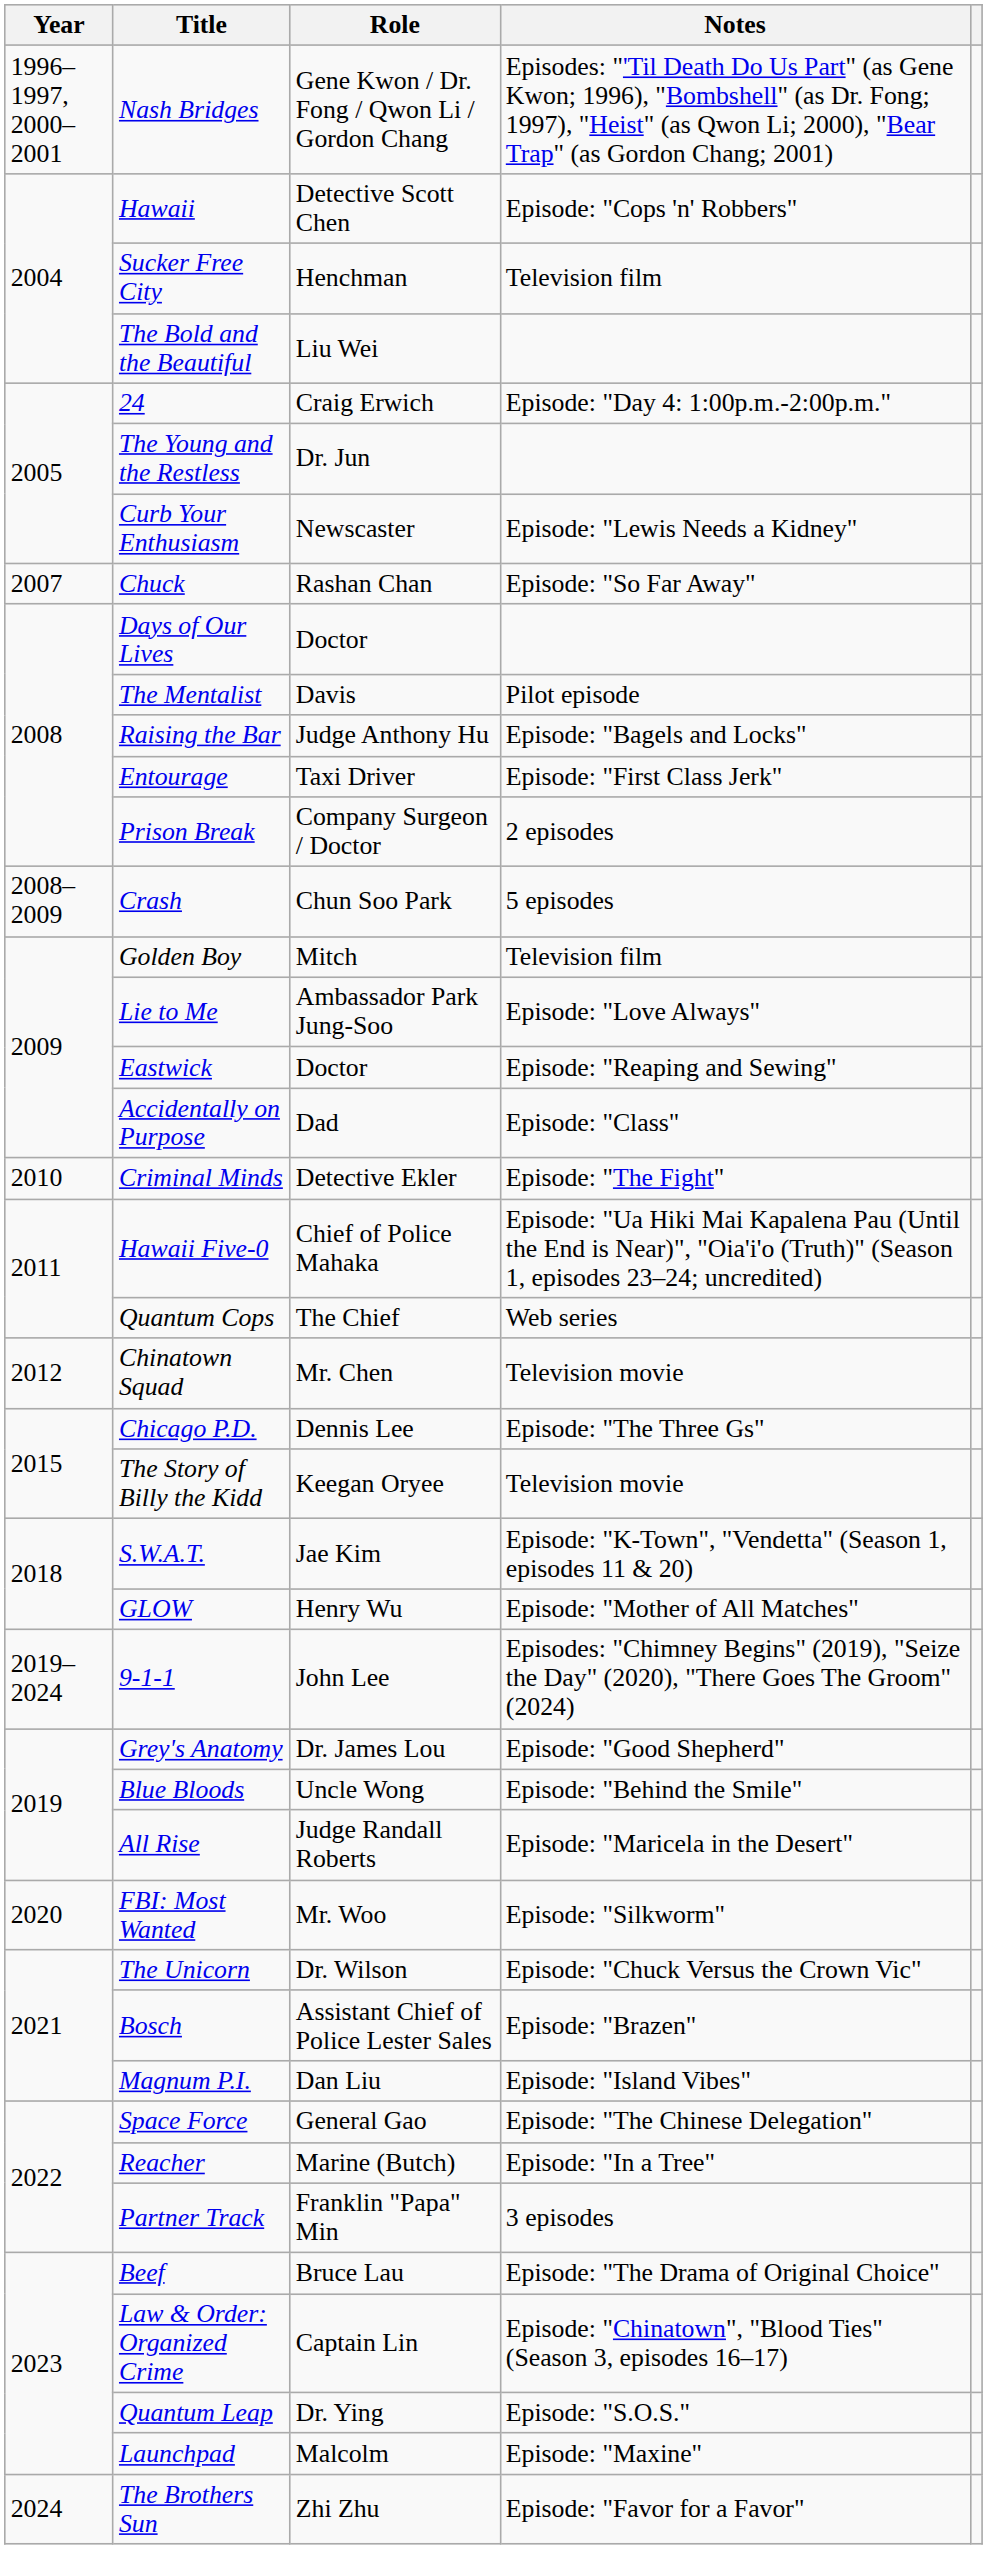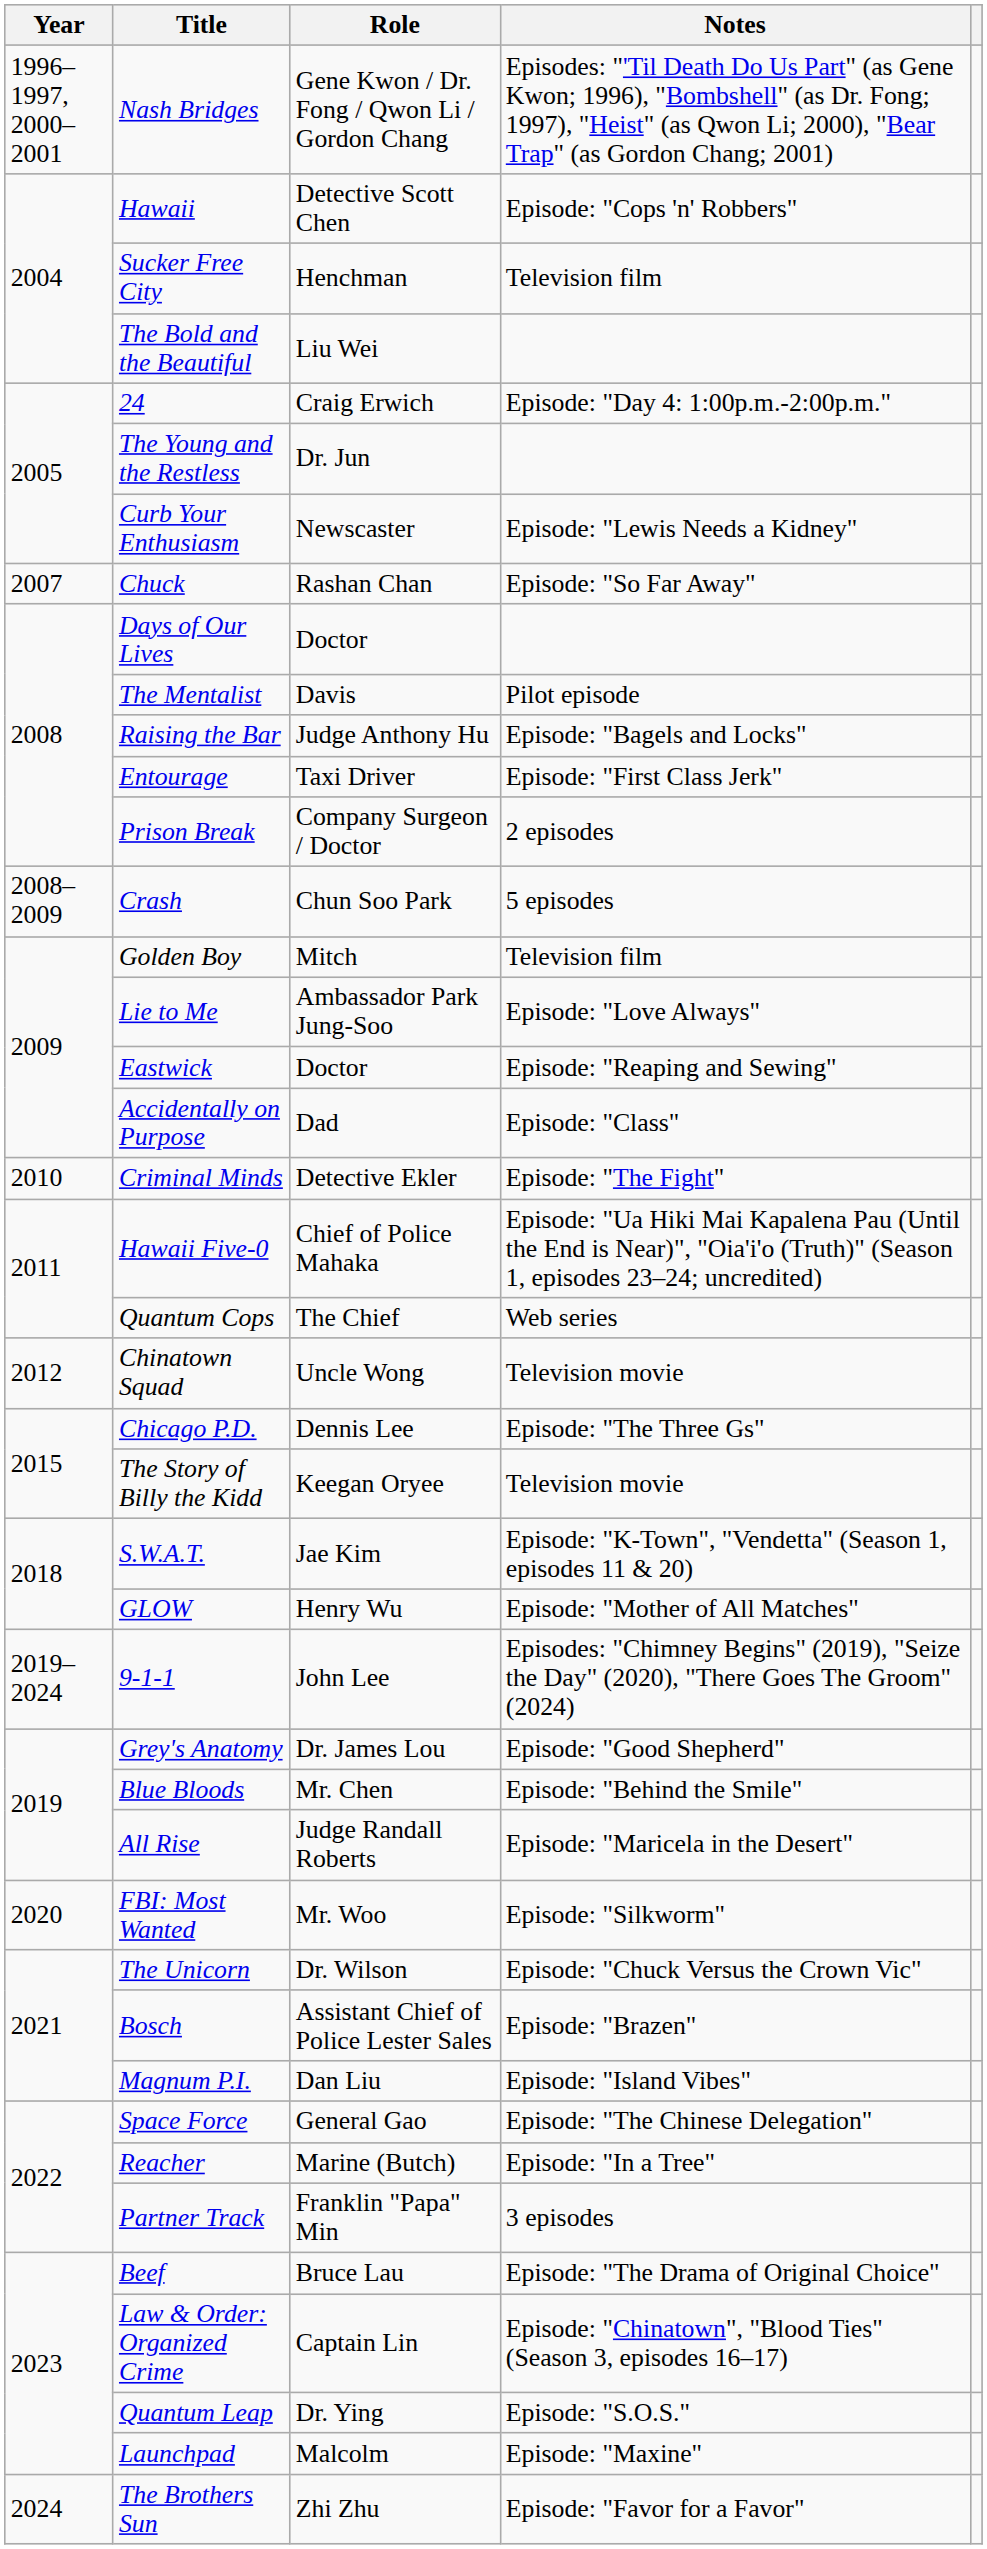 <table class="wikitable sortable">
 <tr>
 <th scope="col">Year</th>
 <th scope="col">Title</th>
 <th scope="col" class="unsortable">Role</th>
 <th scope="col" class="unsortable">Notes</th>
 <th scope="col" class="unsortable"></th>
 </tr>
 <tr>
 <td>1996–1997, 2000–2001</td>
 <td><em><a href='#'>Nash Bridges</a></em></td>
 <td>Gene Kwon / Dr. Fong / Qwon Li / Gordon Chang</td>
 <td>Episodes: "<a href='#'>'Til Death Do Us Part</a>" (as Gene Kwon; 1996), "<a href='#'>Bombshell</a>" (as Dr. Fong; 1997), "<a href='#'>Heist</a>" (as Qwon Li; 2000), "<a href='#'>Bear Trap</a>" (as Gordon Chang; 2001)</td>
 <td></td>
 </tr>
 <tr>
 <td rowspan="3">2004</td>
 <td><em><a href='#'>Hawaii</a></em></td>
 <td>Detective Scott Chen</td>
 <td>Episode: "Cops 'n' Robbers"</td>
 <td></td>
 </tr>
 <tr>
 <td><em><a href='#'>Sucker Free City</a></em></td>
 <td>Henchman</td>
 <td>Television film</td>
 <td></td>
 </tr>
 <tr>
 <td><em><a href='#'>The Bold and the Beautiful</a></em></td>
 <td>Liu Wei</td>
 <td></td>
 <td></td>
 </tr>
 <tr>
 <td rowspan="3">2005</td>
 <td><em><a href='#'>24</a></em></td>
 <td>Craig Erwich</td>
 <td>Episode: "Day 4: 1:00p.m.-2:00p.m."</td>
 <td></td>
 </tr>
 <tr>
 <td><em><a href='#'>The Young and the Restless</a></em></td>
 <td>Dr. Jun</td>
 <td></td>
 <td></td>
 </tr>
 <tr>
 <td><em><a href='#'>Curb Your Enthusiasm</a></em></td>
 <td>Newscaster</td>
 <td>Episode: "Lewis Needs a Kidney"</td>
 <td></td>
 </tr>
 <tr>
 <td>2007</td>
 <td><em><a href='#'>Chuck</a></em></td>
 <td>Rashan Chan</td>
 <td>Episode: "So Far Away"</td>
 <td></td>
 </tr>
 <tr>
 <td rowspan="5">2008</td>
 <td><em><a href='#'>Days of Our Lives</a></em></td>
 <td>Doctor</td>
 <td></td>
 <td></td>
 </tr>
 <tr>
 <td><em><a href='#'>The Mentalist</a></em></td>
 <td>Davis</td>
 <td>Pilot episode</td>
 <td></td>
 </tr>
 <tr>
 <td><em><a href='#'>Raising the Bar</a></em></td>
 <td>Judge Anthony Hu</td>
 <td>Episode: "Bagels and Locks"</td>
 <td></td>
 </tr>
 <tr>
 <td><em><a href='#'>Entourage</a></em></td>
 <td>Taxi Driver</td>
 <td>Episode: "First Class Jerk"</td>
 <td></td>
 </tr>
 <tr>
 <td><em><a href='#'>Prison Break</a></em></td>
 <td>Company Surgeon / Doctor</td>
 <td>2 episodes</td>
 <td></td>
 </tr>
 <tr>
 <td>2008–2009</td>
 <td><em><a href='#'>Crash</a></em></td>
 <td>Chun Soo Park</td>
 <td>5 episodes</td>
 <td></td>
 </tr>
 <tr>
 <td rowspan="4">2009</td>
 <td><em>Golden Boy</em></td>
 <td>Mitch</td>
 <td>Television film</td>
 <td></td>
 </tr>
 <tr>
 <td><em><a href='#'>Lie to Me</a></em></td>
 <td>Ambassador Park Jung-Soo</td>
 <td>Episode: "Love Always"</td>
 <td></td>
 </tr>
 <tr>
 <td><em><a href='#'>Eastwick</a></em></td>
 <td>Doctor</td>
 <td>Episode: "Reaping and Sewing"</td>
 <td></td>
 </tr>
 <tr>
 <td><em><a href='#'>Accidentally on Purpose</a></em></td>
 <td>Dad</td>
 <td>Episode: "Class"</td>
 <td></td>
 </tr>
 <tr>
 <td>2010</td>
 <td><em><a href='#'>Criminal Minds</a></em></td>
 <td>Detective Ekler</td>
 <td>Episode: "<a href='#'>The Fight</a>"</td>
 <td></td>
 </tr>
 <tr>
 <td rowspan="2">2011</td>
 <td><em><a href='#'>Hawaii Five-0</a></em></td>
 <td>Chief of Police Mahaka</td>
 <td>Episode: "Ua Hiki Mai Kapalena Pau (Until the End is Near)", "Oia'i'o (Truth)" (Season 1, episodes 23–24; uncredited)</td>
 <td></td>
 </tr>
 <tr>
 <td><em>Quantum Cops</em></td>
 <td>The Chief</td>
 <td>Web series</td>
 <td></td>
 </tr>
 <tr>
 <td>2012</td>
 <td><em>Chinatown Squad</em></td>
-<td>Mr. Chen</td>
+<td>Uncle Wong</td>
 <td>Television movie</td>
 <td></td>
 </tr>
 <tr>
 <td rowspan="2">2015</td>
 <td><em><a href='#'>Chicago P.D.</a></em></td>
 <td>Dennis Lee</td>
 <td>Episode: "The Three Gs"</td>
 <td></td>
 </tr>
 <tr>
 <td><em>The Story of Billy the Kidd</em></td>
 <td>Keegan Oryee</td>
 <td>Television movie</td>
 <td></td>
 </tr>
 <tr>
 <td rowspan="2">2018</td>
 <td><em><a href='#'>S.W.A.T.</a></em></td>
 <td>Jae Kim</td>
 <td>Episode: "K-Town", "Vendetta" (Season 1, episodes 11 & 20)</td>
 <td></td>
 </tr>
 <tr>
 <td><em><a href='#'>GLOW</a></em></td>
 <td>Henry Wu</td>
 <td>Episode: "Mother of All Matches"</td>
 <td></td>
 </tr>
 <tr>
 <td>2019–2024</td>
 <td><em><a href='#'>9-1-1</a></em></td>
 <td>John Lee</td>
 <td>Episodes: "Chimney Begins" (2019), "Seize the Day" (2020), "There Goes The Groom" (2024)</td>
 <td></td>
 </tr>
 <tr>
 <td rowspan="3">2019</td>
 <td><em><a href='#'>Grey's Anatomy</a></em></td>
 <td>Dr. James Lou</td>
 <td>Episode: "Good Shepherd"</td>
 <td></td>
 </tr>
 <tr>
 <td><em><a href='#'>Blue Bloods</a></em></td>
-<td>Uncle Wong</td>
+<td>Mr. Chen</td>
 <td>Episode: "Behind the Smile"</td>
 <td></td>
 </tr>
 <tr>
 <td><em><a href='#'>All Rise</a></em></td>
 <td>Judge Randall Roberts</td>
 <td>Episode: "Maricela in the Desert"</td>
 <td></td>
 </tr>
 <tr>
 <td>2020</td>
 <td><em><a href='#'>FBI: Most Wanted</a></em></td>
 <td>Mr. Woo</td>
 <td>Episode: "Silkworm"</td>
 <td></td>
 </tr>
 <tr>
 <td rowspan="3">2021</td>
 <td><em><a href='#'>The Unicorn</a></em></td>
 <td>Dr. Wilson</td>
 <td>Episode: "Chuck Versus the Crown Vic"</td>
 <td></td>
 </tr>
 <tr>
 <td><em><a href='#'>Bosch</a></em></td>
 <td>Assistant Chief of Police Lester Sales</td>
 <td>Episode: "Brazen"</td>
 <td></td>
 </tr>
 <tr>
 <td><a href='#'><em>Magnum P.I.</em></a></td>
 <td>Dan Liu</td>
 <td>Episode: "Island Vibes"</td>
 <td></td>
 </tr>
 <tr>
 <td rowspan="3">2022</td>
 <td><a href='#'><em>Space Force</em></a></td>
 <td>General Gao</td>
 <td>Episode: "The Chinese Delegation"</td>
 <td></td>
 </tr>
 <tr>
 <td><a href='#'><em>Reacher</em></a></td>
 <td>Marine (Butch)</td>
 <td>Episode: "In a Tree"</td>
 <td></td>
 </tr>
 <tr>
 <td><em><a href='#'>Partner Track</a></em></td>
 <td>Franklin "Papa" Min</td>
 <td>3 episodes</td>
 <td></td>
 </tr>
 <tr>
 <td rowspan="4">2023</td>
 <td><em><a href='#'>Beef</a></em></td>
 <td>Bruce Lau</td>
 <td>Episode: "The Drama of Original Choice"</td>
 <td></td>
 </tr>
 <tr>
 <td><em><a href='#'>Law & Order: Organized Crime</a></em></td>
 <td>Captain Lin</td>
 <td>Episode: "<a href='#'>Chinatown</a>", "Blood Ties" (Season 3, episodes 16–17)</td>
 <td></td>
 </tr>
 <tr>
 <td><a href='#'><em>Quantum Leap</em></a></td>
 <td>Dr. Ying</td>
 <td>Episode: "S.O.S."</td>
 <td></td>
 </tr>
 <tr>
 <td><em><a href='#'>Launchpad</a></em></td>
 <td>Malcolm</td>
 <td>Episode: "Maxine"</td>
 <td></td>
 </tr>
 <tr>
 <td>2024</td>
 <td><em><a href='#'>The Brothers Sun</a></em></td>
 <td>Zhi Zhu</td>
 <td>Episode: "Favor for a Favor"</td>
 <td></td>
 </tr>
 </table>
